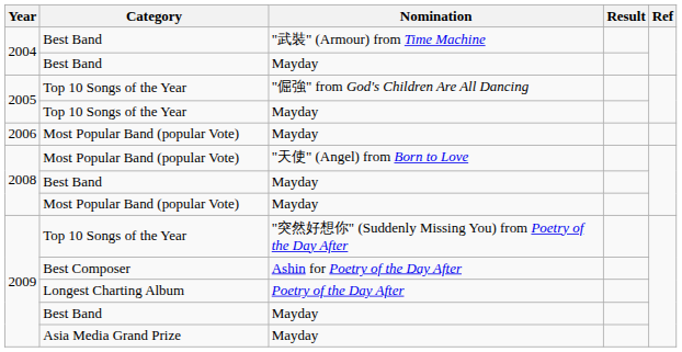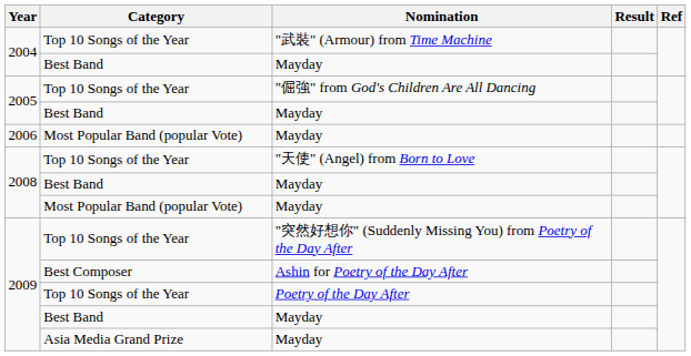 <table class="wikitable">
 <tr>
 <th>Year</th>
 <th width="250">Category</th>
 <th width="370">Nomination</th>
 <th>Result</th>
 <th>Ref</th>
 </tr>
 <tr>
 <td rowspan="2">2004</td>
-<td>Best Band</td>
+<td>Top 10 Songs of the Year</td>
 <td>"武裝" (Armour) from <em><a href='#'>Time Machine</a></em></td>
 <td></td>
 <td rowspan="2" align="center"></td>
 </tr>
 <tr>
 <td>Best Band</td>
 <td>Mayday</td>
 <td></td>
 </tr>
 <tr>
 <td rowspan="2">2005</td>
 <td>Top 10 Songs of the Year</td>
 <td>"倔強" from <em>God's Children Are All Dancing</em></td>
 <td></td>
 <td rowspan="2" align="center"></td>
 </tr>
 <tr>
-<td>Top 10 Songs of the Year</td>
+<td>Best Band</td>
 <td>Mayday</td>
 <td></td>
 </tr>
 <tr>
 <td>2006</td>
 <td>Most Popular Band (popular Vote)</td>
 <td>Mayday</td>
 <td></td>
 <td align="center"></td>
 </tr>
 <tr>
 <td rowspan="3">2008</td>
-<td>Most Popular Band (popular Vote)</td>
+<td>Top 10 Songs of the Year</td>
 <td>"天使" (Angel) from <em><a href='#'>Born to Love</a></em></td>
 <td></td>
 <td rowspan="3" align="center"></td>
 </tr>
 <tr>
 <td>Best Band</td>
 <td>Mayday</td>
 <td></td>
 </tr>
 <tr>
 <td>Most Popular Band (popular Vote)</td>
 <td>Mayday</td>
 <td></td>
 </tr>
 <tr>
 <td rowspan="5">2009</td>
 <td>Top 10 Songs of the Year</td>
 <td>"突然好想你" (Suddenly Missing You) from <em><a href='#'>Poetry of the Day After</a></em></td>
 <td></td>
 <td rowspan="5" align="center"></td>
 </tr>
 <tr>
 <td>Best Composer</td>
 <td><a href='#'>Ashin</a> for <em><a href='#'>Poetry of the Day After</a></em></td>
 <td></td>
 </tr>
 <tr>
-<td>Longest Charting Album</td>
+<td>Top 10 Songs of the Year</td>
 <td><em><a href='#'>Poetry of the Day After</a></em></td>
 <td></td>
 </tr>
 <tr>
 <td>Best Band</td>
 <td>Mayday</td>
 <td></td>
 </tr>
 <tr>
 <td>Asia Media Grand Prize</td>
 <td>Mayday</td>
 <td></td>
 </tr>
 </table>
